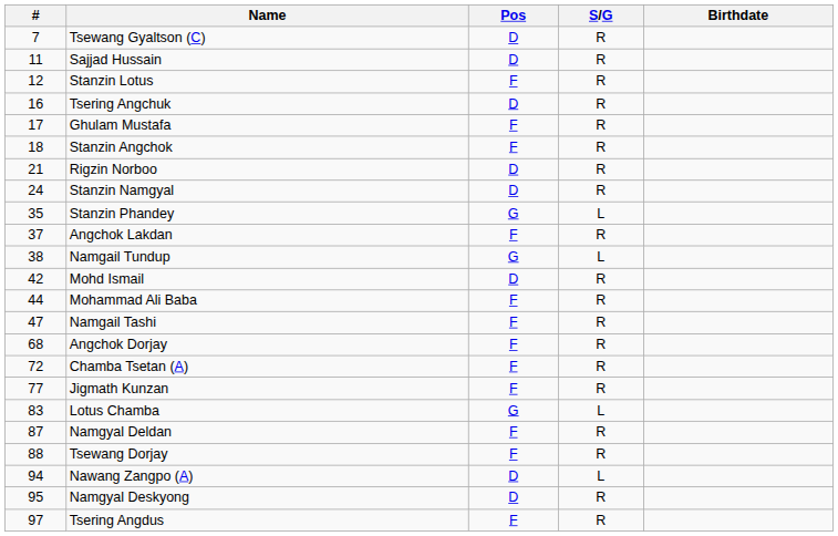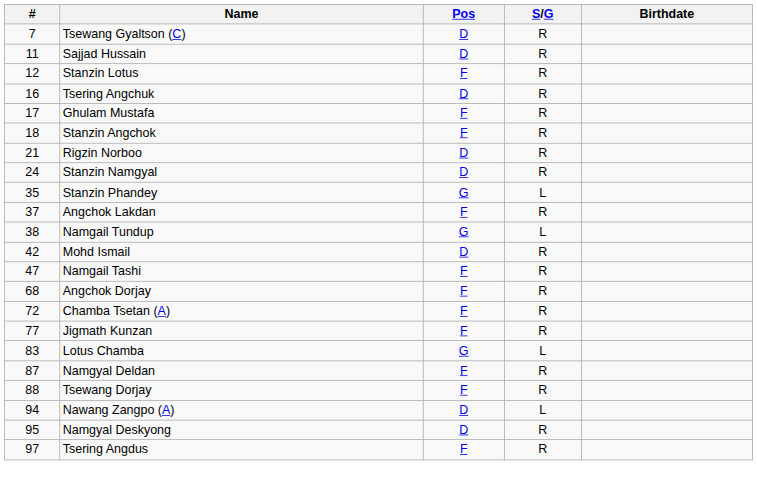 <table class="wikitable sortable" style="width:60em; text-align: center">
 <tr>
 <th>#</th>
 <th>Name</th>
 <th><a href='#'>Pos</a></th>
 <th><a href='#'>S</a>/<a href='#'>G</a></th>
 <th>Birthdate</th>
 </tr>
 <tr>
 <td>7</td>
 <td align="left">Tsewang Gyaltson (<a href='#'>C</a>)</td>
 <td><a href='#'>D</a></td>
 <td>R</td>
 <td></td>
 </tr>
 <tr>
 <td>11</td>
 <td align="left">Sajjad Hussain</td>
 <td><a href='#'>D</a></td>
 <td>R</td>
 <td></td>
 </tr>
 <tr>
 <td>12</td>
 <td align="left">Stanzin Lotus</td>
 <td><a href='#'>F</a></td>
 <td>R</td>
 <td></td>
 </tr>
 <tr>
 <td>16</td>
 <td align="left">Tsering Angchuk</td>
 <td><a href='#'>D</a></td>
 <td>R</td>
 <td></td>
 </tr>
 <tr>
 <td>17</td>
 <td align="left">Ghulam Mustafa</td>
 <td><a href='#'>F</a></td>
 <td>R</td>
 <td></td>
 </tr>
 <tr>
 <td>18</td>
 <td align="left">Stanzin Angchok</td>
 <td><a href='#'>F</a></td>
 <td>R</td>
 <td></td>
 </tr>
 <tr>
 <td>21</td>
 <td align="left">Rigzin Norboo</td>
 <td><a href='#'>D</a></td>
 <td>R</td>
 <td></td>
 </tr>
 <tr>
 <td>24</td>
 <td align="left">Stanzin Namgyal</td>
 <td><a href='#'>D</a></td>
 <td>R</td>
 <td></td>
 </tr>
 <tr>
 <td>35</td>
 <td align="left">Stanzin Phandey</td>
 <td><a href='#'>G</a></td>
 <td>L</td>
 <td></td>
 </tr>
 <tr>
 <td>37</td>
 <td align="left">Angchok Lakdan</td>
 <td><a href='#'>F</a></td>
 <td>R</td>
 <td></td>
 </tr>
 <tr>
 <td>38</td>
 <td align="left">Namgail Tundup</td>
 <td><a href='#'>G</a></td>
 <td>L</td>
 <td></td>
 </tr>
 <tr>
 <td>42</td>
 <td align="left">Mohd Ismail</td>
 <td><a href='#'>D</a></td>
 <td>R</td>
 <td></td>
 </tr>
 <tr>
-<td>44</td>
-<td align="left">Mohammad Ali Baba</td>
-<td><a href='#'>F</a></td>
-<td>R</td>
-<td></td>
-</tr>
-<tr>
 <td>47</td>
 <td align="left">Namgail Tashi</td>
 <td><a href='#'>F</a></td>
 <td>R</td>
 <td></td>
 </tr>
 <tr>
 <td>68</td>
 <td align="left">Angchok Dorjay</td>
 <td><a href='#'>F</a></td>
 <td>R</td>
 <td></td>
 </tr>
 <tr>
 <td>72</td>
 <td align="left">Chamba Tsetan (<a href='#'>A</a>)</td>
 <td><a href='#'>F</a></td>
 <td>R</td>
 <td></td>
 </tr>
 <tr>
 <td>77</td>
 <td align="left">Jigmath Kunzan</td>
 <td><a href='#'>F</a></td>
 <td>R</td>
 <td></td>
 </tr>
 <tr>
 <td>83</td>
 <td align="left">Lotus Chamba</td>
 <td><a href='#'>G</a></td>
 <td>L</td>
 <td></td>
 </tr>
 <tr>
 <td>87</td>
 <td align="left">Namgyal Deldan</td>
 <td><a href='#'>F</a></td>
 <td>R</td>
 <td></td>
 </tr>
 <tr>
 <td>88</td>
 <td align="left">Tsewang Dorjay</td>
 <td><a href='#'>F</a></td>
 <td>R</td>
 <td></td>
 </tr>
 <tr>
 <td>94</td>
 <td align="left">Nawang Zangpo (<a href='#'>A</a>)</td>
 <td><a href='#'>D</a></td>
 <td>L</td>
 <td></td>
 </tr>
 <tr>
 <td>95</td>
 <td align="left">Namgyal Deskyong</td>
 <td><a href='#'>D</a></td>
 <td>R</td>
 <td></td>
 </tr>
 <tr>
 <td>97</td>
 <td align="left">Tsering Angdus</td>
 <td><a href='#'>F</a></td>
 <td>R</td>
 <td></td>
 </tr>
 </table>
